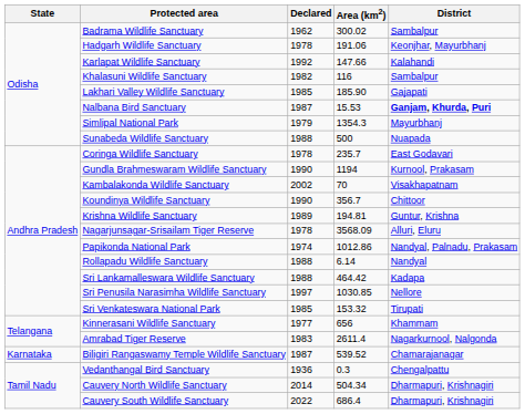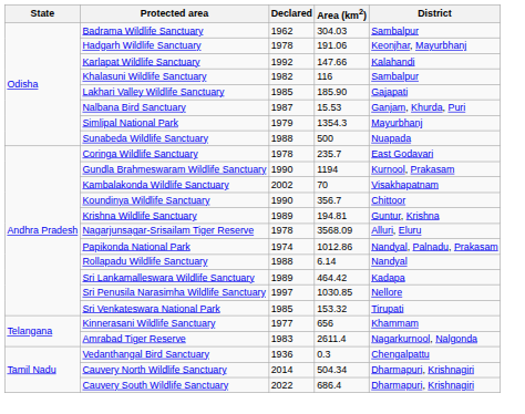 <table class="wikitable sortable collapsible defaultleft" style="font-size: 85%">
 <tr>
 <th>State</th>
 <th>Protected area</th>
 <th>Declared</th>
 <th>Area (km<sup>2</sup>)</th>
 <th>District</th>
 </tr>
 <tr>
 <td rowspan="8"><a href='#'>Odisha</a></td>
 <td><a href='#'>Badrama Wildlife Sanctuary</a></td>
 <td>1962</td>
-<td>300.02</td>
+<td>304.03</td>
 <td><a href='#'>Sambalpur</a></td>
 </tr>
 <tr>
 <td><a href='#'>Hadgarh Wildlife Sanctuary</a></td>
 <td>1978</td>
 <td>191.06</td>
 <td><a href='#'>Keonjhar</a>, <a href='#'>Mayurbhanj</a></td>
 </tr>
 <tr>
 <td><a href='#'>Karlapat Wildlife Sanctuary</a></td>
 <td>1992</td>
 <td>147.66</td>
 <td><a href='#'>Kalahandi</a></td>
 </tr>
 <tr>
 <td><a href='#'>Khalasuni Wildlife Sanctuary</a></td>
 <td>1982</td>
 <td>116</td>
 <td><a href='#'>Sambalpur</a></td>
 </tr>
 <tr>
 <td><a href='#'>Lakhari Valley Wildlife Sanctuary</a></td>
 <td>1985</td>
 <td>185.90</td>
 <td><a href='#'>Gajapati</a></td>
 </tr>
 <tr>
 <td><a href='#'>Nalbana Bird Sanctuary</a></td>
 <td>1987</td>
 <td>15.53</td>
-<td><strong><a href='#'>Ganjam</a>, <a href='#'>Khurda</a>, <a href='#'>Puri</a></strong></td>
+<td><a href='#'>Ganjam</a>, <a href='#'>Khurda</a>, <a href='#'>Puri</a></td>
 </tr>
 <tr>
 <td><a href='#'>Simlipal National Park</a></td>
 <td>1979</td>
 <td>1354.3</td>
 <td><a href='#'>Mayurbhanj</a></td>
 </tr>
 <tr>
 <td><a href='#'>Sunabeda Wildlife Sanctuary</a></td>
 <td>1988</td>
 <td>500</td>
 <td><a href='#'>Nuapada</a></td>
 </tr>
 <tr>
 <td rowspan="11"><a href='#'>Andhra Pradesh</a></td>
 <td><a href='#'>Coringa Wildlife Sanctuary</a></td>
 <td>1978</td>
 <td>235.7</td>
 <td><a href='#'>East Godavari</a></td>
 </tr>
 <tr>
 <td><a href='#'>Gundla Brahmeswaram Wildlife Sanctuary</a></td>
 <td>1990</td>
 <td>1194</td>
 <td><a href='#'>Kurnool</a>, <a href='#'>Prakasam</a></td>
 </tr>
 <tr>
 <td><a href='#'>Kambalakonda Wildlife Sanctuary</a></td>
 <td>2002</td>
 <td>70</td>
 <td><a href='#'>Visakhapatnam</a></td>
 </tr>
 <tr>
 <td><a href='#'>Koundinya Wildlife Sanctuary</a></td>
 <td>1990</td>
 <td>356.7</td>
 <td><a href='#'>Chittoor</a></td>
 </tr>
 <tr>
 <td><a href='#'>Krishna Wildlife Sanctuary</a></td>
 <td>1989</td>
 <td>194.81</td>
 <td><a href='#'>Guntur</a>, <a href='#'>Krishna</a></td>
 </tr>
 <tr>
 <td><a href='#'>Nagarjunsagar-Srisailam Tiger Reserve</a></td>
 <td>1978</td>
 <td>3568.09</td>
 <td><a href='#'>Alluri</a>, <a href='#'>Eluru</a></td>
 </tr>
 <tr>
 <td><a href='#'>Papikonda National Park</a></td>
 <td>1974</td>
 <td>1012.86</td>
 <td><a href='#'>Nandyal</a>, <a href='#'>Palnadu</a>, <a href='#'>Prakasam</a></td>
 </tr>
 <tr>
 <td><a href='#'>Rollapadu Wildlife Sanctuary</a></td>
 <td>1988</td>
 <td>6.14</td>
 <td><a href='#'>Nandyal</a></td>
 </tr>
 <tr>
 <td><a href='#'>Sri Lankamalleswara Wildlife Sanctuary</a></td>
-<td>1988</td>
+<td>1989</td>
 <td>464.42</td>
 <td><a href='#'>Kadapa</a></td>
 </tr>
 <tr>
 <td><a href='#'>Sri Penusila Narasimha Wildlife Sanctuary</a></td>
 <td>1997</td>
 <td>1030.85</td>
 <td><a href='#'>Nellore</a></td>
 </tr>
 <tr>
 <td><a href='#'>Sri Venkateswara National Park</a></td>
 <td>1985</td>
 <td>153.32</td>
 <td><a href='#'>Tirupati</a></td>
 </tr>
 <tr>
 <td rowspan="2"><a href='#'>Telangana</a></td>
 <td><a href='#'>Kinnerasani Wildlife Sanctuary</a></td>
 <td>1977</td>
 <td>656</td>
 <td><a href='#'>Khammam</a></td>
 </tr>
 <tr>
 <td><a href='#'>Amrabad Tiger Reserve</a></td>
 <td>1983</td>
 <td>2611.4</td>
 <td><a href='#'>Nagarkurnool</a>, <a href='#'>Nalgonda</a></td>
 </tr>
 <tr>
-<td><a href='#'>Karnataka</a></td>
-<td><a href='#'>Biligiri Rangaswamy Temple Wildlife Sanctuary</a></td>
-<td>1987</td>
-<td>539.52</td>
-<td><a href='#'>Chamarajanagar</a></td>
-</tr>
-<tr>
 <td rowspan="3"><a href='#'>Tamil Nadu</a></td>
 <td><a href='#'>Vedanthangal Bird Sanctuary</a></td>
 <td>1936</td>
 <td>0.3</td>
 <td><a href='#'>Chengalpattu</a></td>
 </tr>
 <tr>
 <td><a href='#'>Cauvery North Wildlife Sanctuary</a></td>
 <td>2014</td>
 <td>504.34</td>
 <td><a href='#'>Dharmapuri</a>, <a href='#'>Krishnagiri</a></td>
 </tr>
 <tr>
 <td><a href='#'>Cauvery South Wildlife Sanctuary</a></td>
 <td>2022</td>
 <td>686.4</td>
 <td><a href='#'>Dharmapuri</a>, <a href='#'>Krishnagiri</a></td>
 </tr>
 </table>
